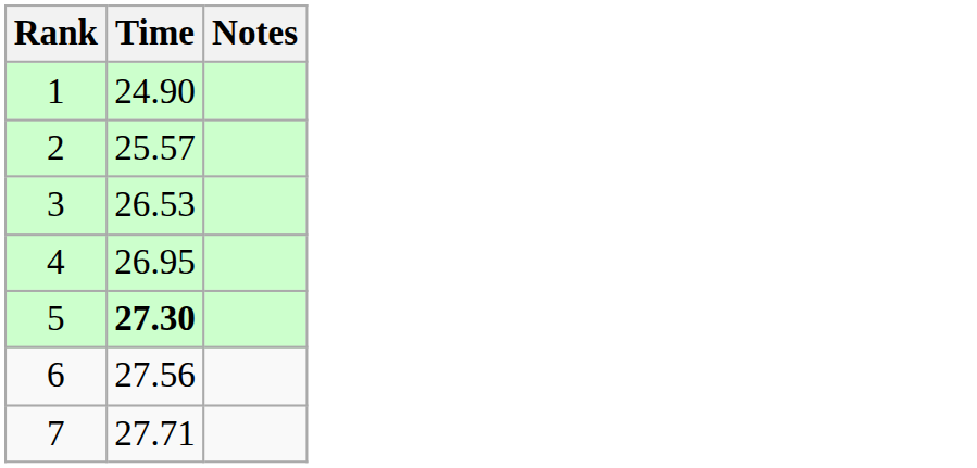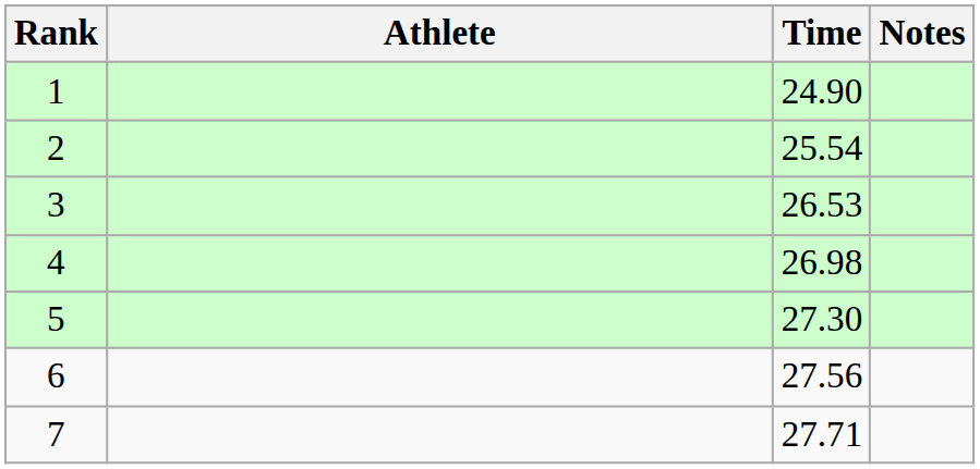 <table class="wikitable" style="text-align:center">
 <tr>
 <th>Rank</th>
+<th Style="width:18em">Athlete</th>
 <th>Time</th>
 <th>Notes</th>
 </tr>
 <tr style="background:#cfc">
 <td>1</td>
+<td style="text-align:left"></td>
 <td>24.90</td>
 <td></td>
 </tr>
 <tr style="background:#cfc">
 <td>2</td>
-<td>25.57</td>
+<td style="text-align:left"></td>
+<td>25.54</td>
 <td></td>
 </tr>
 <tr style="background:#cfc">
 <td>3</td>
+<td style="text-align:left"></td>
 <td>26.53</td>
 <td></td>
 </tr>
 <tr style="background:#cfc">
 <td>4</td>
-<td>26.95</td>
+<td style="text-align:left"></td>
+<td>26.98</td>
 <td></td>
 </tr>
 <tr style="background:#cfc">
 <td>5</td>
-<td><strong>27.30</strong></td>
+<td style="text-align:left"></td>
+<td>27.30</td>
 <td></td>
 </tr>
 <tr>
 <td>6</td>
+<td style="text-align:left"></td>
 <td>27.56</td>
 <td></td>
 </tr>
 <tr>
 <td>7</td>
+<td style="text-align:left"></td>
 <td>27.71</td>
 <td></td>
 </tr>
 </table>
